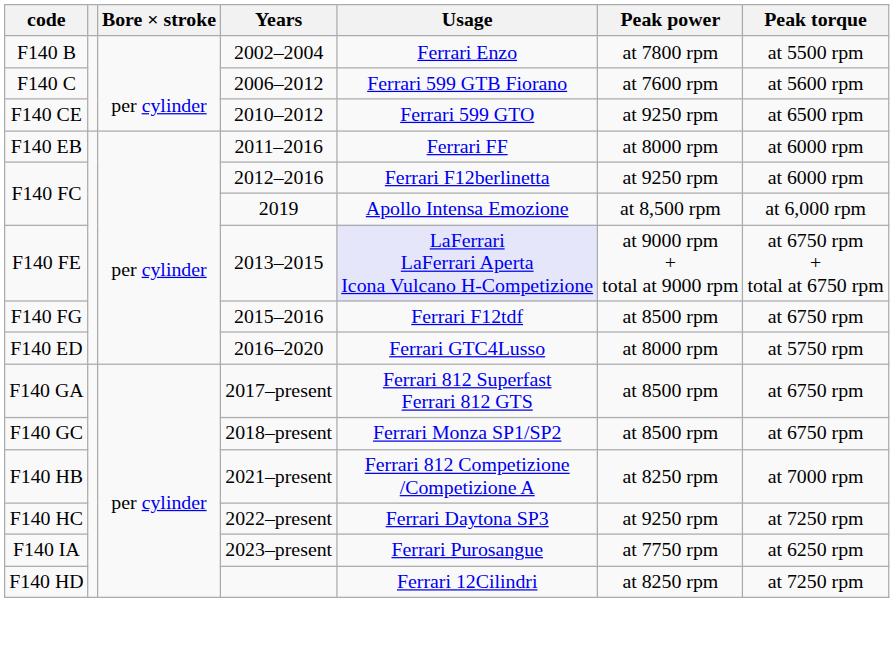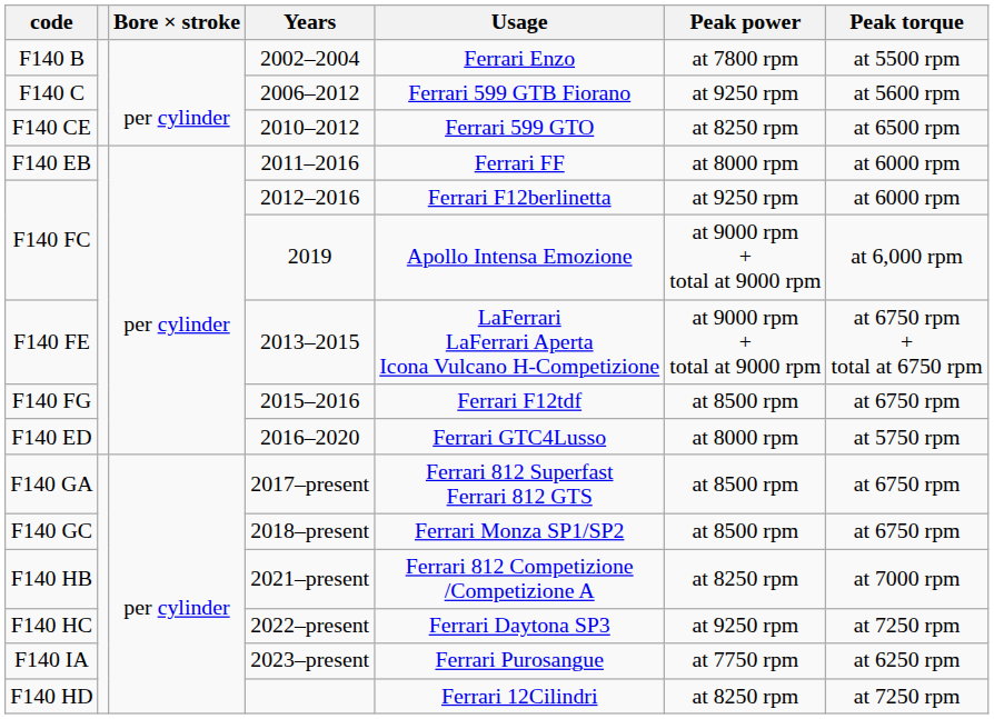 <table class="wikitable" style="text-align: center;">
 <tr>
 <th> code</th>
 <th></th>
 <th>Bore × stroke</th>
 <th>Years</th>
 <th>Usage</th>
 <th>Peak power</th>
 <th>Peak torque</th>
 </tr>
 <tr>
 <td>F140 B</td>
 <td rowspan="3"></td>
 <td rowspan="3"> <br><br>  per <a href='#'>cylinder</a></td>
 <td>2002–2004</td>
 <td><a href='#'>Ferrari Enzo</a></td>
 <td> at 7800 rpm</td>
 <td> at 5500 rpm</td>
 </tr>
 <tr>
 <td>F140 C</td>
 <td>2006–2012</td>
 <td><a href='#'>Ferrari 599 GTB Fiorano</a></td>
-<td> at 7600 rpm</td>
+<td> at 9250 rpm</td>
 <td> at 5600 rpm</td>
 </tr>
 <tr>
 <td>F140 CE</td>
 <td>2010–2012</td>
 <td><a href='#'>Ferrari 599 GTO</a></td>
-<td> at 9250 rpm</td>
+<td> at 8250 rpm</td>
 <td> at 6500 rpm</td>
 </tr>
 <tr>
 <td>F140 EB</td>
 <td rowspan="6"></td>
 <td rowspan="6"> <br><br>  per <a href='#'>cylinder</a></td>
 <td>2011–2016</td>
 <td><a href='#'>Ferrari FF</a></td>
 <td> at 8000 rpm</td>
 <td> at 6000 rpm</td>
 </tr>
 <tr>
 <td rowspan=2>F140 FC</td>
 <td>2012–2016</td>
 <td><a href='#'>Ferrari F12berlinetta</a></td>
 <td> at 9250 rpm</td>
 <td> at 6000 rpm</td>
 </tr>
 <tr>
 <td>2019</td>
 <td><a href='#'>Apollo Intensa Emozione</a></td>
-<td> at 8,500 rpm</td>
+<td> at 9000 rpm<br>+ <br>total  at 9000 rpm</td>
 <td> at 6,000 rpm</td>
 </tr>
 <tr>
 <td>F140 FE</td>
 <td>2013–2015</td>
-<td style="background: lavender;"><a href='#'>LaFerrari <br>LaFerrari Aperta</a><br><a href='#'>Icona Vulcano H-Competizione</a></td>
+<td><a href='#'>LaFerrari <br>LaFerrari Aperta</a><br><a href='#'>Icona Vulcano H-Competizione</a></td>
 <td> at 9000 rpm<br>+ <br>total  at 9000 rpm</td>
 <td> at 6750 rpm<br>+ <br>total  at 6750 rpm</td>
 </tr>
 <tr>
 <td>F140 FG</td>
 <td>2015–2016</td>
 <td><a href='#'>Ferrari F12tdf</a></td>
 <td> at 8500 rpm</td>
 <td> at 6750 rpm</td>
 </tr>
 <tr>
 <td>F140 ED</td>
 <td>2016–2020</td>
 <td><a href='#'>Ferrari GTC4Lusso</a></td>
 <td> at 8000 rpm</td>
 <td> at 5750 rpm</td>
 </tr>
 <tr>
 <td>F140 GA</td>
 <td rowspan="6"></td>
 <td rowspan="6"> <br><br>  per <a href='#'>cylinder</a></td>
 <td>2017–present</td>
 <td><a href='#'>Ferrari 812 Superfast<br>Ferrari 812 GTS</a></td>
 <td> at 8500 rpm</td>
 <td> at 6750 rpm</td>
 </tr>
 <tr>
 <td>F140 GC</td>
 <td>2018–present</td>
 <td><a href='#'>Ferrari Monza SP1/SP2</a></td>
 <td> at 8500 rpm</td>
 <td> at 6750 rpm</td>
 </tr>
 <tr>
 <td>F140 HB</td>
 <td>2021–present</td>
 <td><a href='#'>Ferrari 812 Competizione<br> /Competizione A</a></td>
 <td> at 8250 rpm</td>
 <td> at 7000 rpm</td>
 </tr>
 <tr>
 <td>F140 HC</td>
 <td>2022–present</td>
 <td><a href='#'>Ferrari Daytona SP3</a></td>
 <td> at 9250 rpm</td>
 <td> at 7250 rpm</td>
 </tr>
 <tr>
 <td>F140 IA</td>
 <td>2023–present</td>
 <td><a href='#'>Ferrari Purosangue</a></td>
 <td> at 7750 rpm</td>
 <td> at 6250 rpm</td>
 </tr>
 <tr>
 <td>F140 HD</td>
 <td></td>
 <td><a href='#'>Ferrari 12Cilindri</a></td>
 <td> at 8250 rpm</td>
 <td> at 7250 rpm</td>
 </tr>
 </table>
